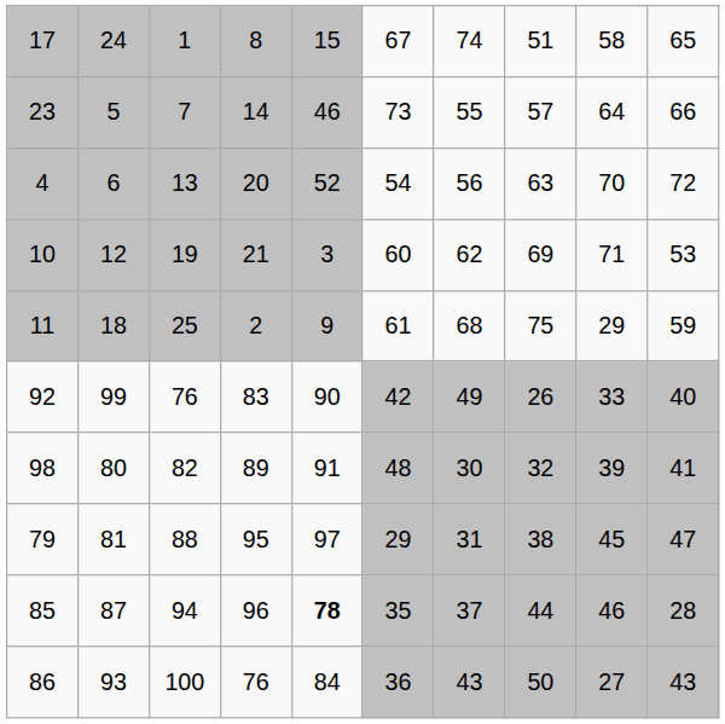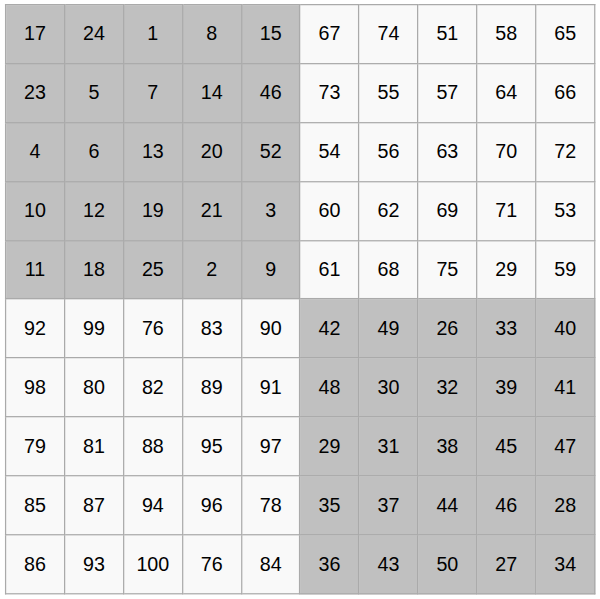 <table class="wikitable" style="margin-left:auto;margin-right:auto;text-align:center;width:30em;height:30em;table-layout:fixed;">
 <tr>
 <td style="background-color: silver;">17</td>
 <td style="background-color: silver;">24</td>
 <td style="background-color: silver;">1</td>
 <td style="background-color: silver;">8</td>
 <td style="background-color: silver;">15</td>
 <td>67</td>
 <td>74</td>
 <td>51</td>
 <td>58</td>
 <td>65</td>
 </tr>
 <tr>
 <td style="background-color: silver;">23</td>
 <td style="background-color: silver;">5</td>
 <td style="background-color: silver;">7</td>
 <td style="background-color: silver;">14</td>
 <td style="background-color: silver;">46</td>
 <td>73</td>
 <td>55</td>
 <td>57</td>
 <td>64</td>
 <td>66</td>
 </tr>
 <tr>
 <td style="background-color: silver;">4</td>
 <td style="background-color: silver;">6</td>
 <td style="background-color: silver;">13</td>
 <td style="background-color: silver;">20</td>
 <td style="background-color: silver;">52</td>
 <td>54</td>
 <td>56</td>
 <td>63</td>
 <td>70</td>
 <td>72</td>
 </tr>
 <tr>
 <td style="background-color: silver;">10</td>
 <td style="background-color: silver;">12</td>
 <td style="background-color: silver;">19</td>
 <td style="background-color: silver;">21</td>
 <td style="background-color: silver;">3</td>
 <td>60</td>
 <td>62</td>
 <td>69</td>
 <td>71</td>
 <td>53</td>
 </tr>
 <tr>
 <td style="background-color: silver;">11</td>
 <td style="background-color: silver;">18</td>
 <td style="background-color: silver;">25</td>
 <td style="background-color: silver;">2</td>
 <td style="background-color: silver;">9</td>
 <td>61</td>
 <td>68</td>
 <td>75</td>
 <td>29</td>
 <td>59</td>
 </tr>
 <tr>
 <td>92</td>
 <td>99</td>
 <td>76</td>
 <td>83</td>
 <td>90</td>
 <td style="background-color: silver;">42</td>
 <td style="background-color: silver;">49</td>
 <td style="background-color: silver;">26</td>
 <td style="background-color: silver;">33</td>
 <td style="background-color: silver;">40</td>
 </tr>
 <tr>
 <td>98</td>
 <td>80</td>
 <td>82</td>
 <td>89</td>
 <td>91</td>
 <td style="background-color: silver;">48</td>
 <td style="background-color: silver;">30</td>
 <td style="background-color: silver;">32</td>
 <td style="background-color: silver;">39</td>
 <td style="background-color: silver;">41</td>
 </tr>
 <tr>
 <td>79</td>
 <td>81</td>
 <td>88</td>
 <td>95</td>
 <td>97</td>
 <td style="background-color: silver;">29</td>
 <td style="background-color: silver;">31</td>
 <td style="background-color: silver;">38</td>
 <td style="background-color: silver;">45</td>
 <td style="background-color: silver;">47</td>
 </tr>
 <tr>
 <td>85</td>
 <td>87</td>
 <td>94</td>
 <td>96</td>
-<td><strong>78</strong></td>
+<td>78</td>
 <td style="background-color: silver;">35</td>
 <td style="background-color: silver;">37</td>
 <td style="background-color: silver;">44</td>
 <td style="background-color: silver;">46</td>
 <td style="background-color: silver;">28</td>
 </tr>
 <tr>
 <td>86</td>
 <td>93</td>
 <td>100</td>
 <td>76</td>
 <td>84</td>
 <td style="background-color: silver;">36</td>
 <td style="background-color: silver;">43</td>
 <td style="background-color: silver;">50</td>
 <td style="background-color: silver;">27</td>
-<td style="background-color: silver;">43</td>
+<td style="background-color: silver;">34</td>
 </tr>
 </table>
